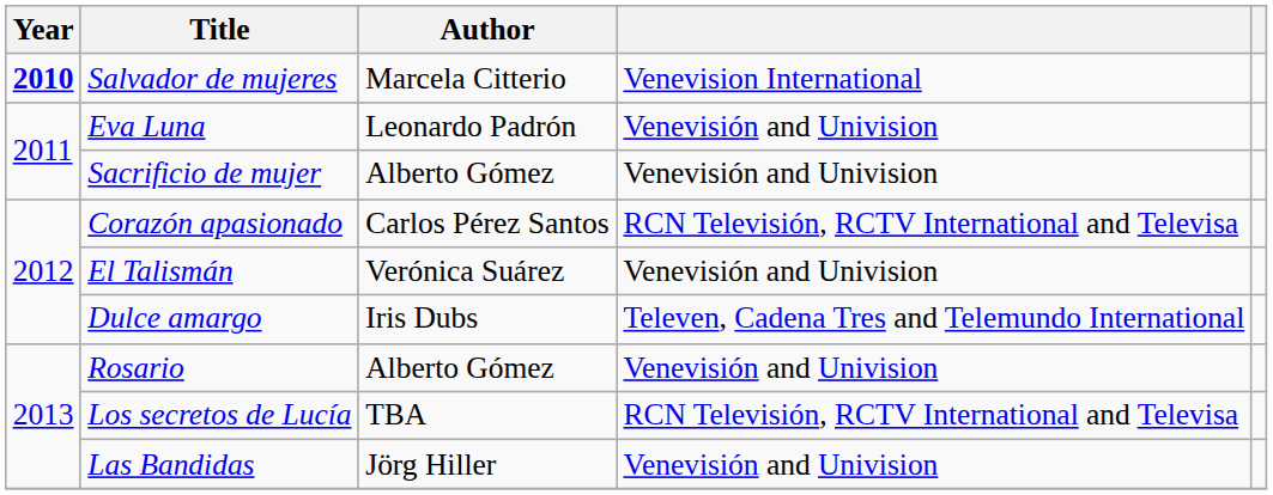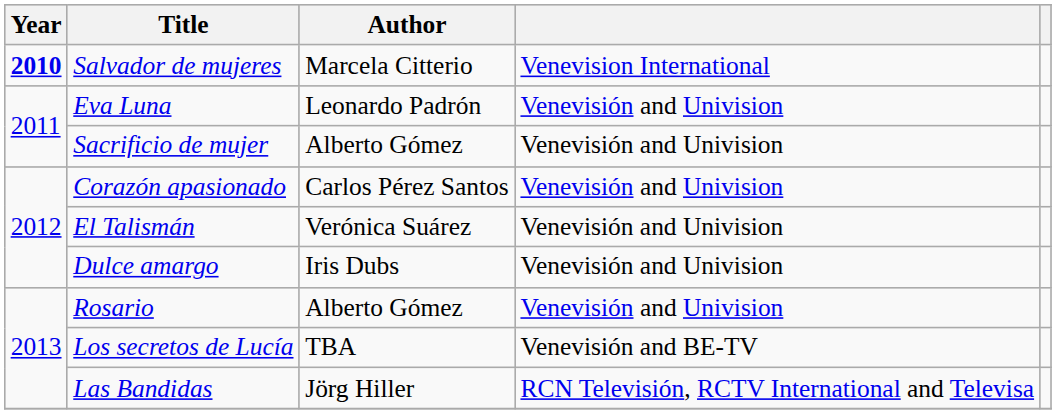 <table class="wikitable sortable">
 <tr>
 <th>Year</th>
 <th>Title</th>
 <th>Author</th>
 <th></th>
 <th></th>
 </tr>
 <tr>
 <td rowspan="01"><strong><a href='#'>2010</a></strong></td>
 <td><em><a href='#'>Salvador de mujeres</a></em></td>
 <td>Marcela Citterio</td>
 <td><a href='#'>Venevision International</a></td>
 <td></td>
 </tr>
 <tr>
 <td rowspan="02"><a href='#'>2011</a></td>
 <td><em><a href='#'>Eva Luna</a></em></td>
 <td>Leonardo Padrón</td>
 <td><a href='#'>Venevisión</a> and <a href='#'>Univision</a></td>
 <td></td>
 </tr>
 <tr>
 <td><em><a href='#'>Sacrificio de mujer</a></em></td>
 <td>Alberto Gómez</td>
 <td>Venevisión and Univision</td>
 <td></td>
 </tr>
 <tr>
 <td rowspan="03"><a href='#'>2012</a></td>
 <td><em><a href='#'>Corazón apasionado</a></em></td>
 <td>Carlos Pérez Santos</td>
-<td><a href='#'>RCN Televisión</a>, <a href='#'>RCTV International</a> and <a href='#'>Televisa</a></td>
+<td><a href='#'>Venevisión</a> and <a href='#'>Univision</a></td>
 <td></td>
 </tr>
 <tr>
 <td><em><a href='#'>El Talismán</a></em></td>
 <td>Verónica Suárez</td>
 <td>Venevisión and Univision</td>
 <td></td>
 </tr>
 <tr>
 <td><em><a href='#'>Dulce amargo</a></em></td>
 <td>Iris Dubs</td>
-<td><a href='#'>Televen</a>, <a href='#'>Cadena Tres</a> and <a href='#'>Telemundo International</a></td>
+<td>Venevisión and Univision</td>
 <td></td>
 </tr>
 <tr>
 <td rowspan="03"><a href='#'>2013</a></td>
 <td><em><a href='#'>Rosario</a></em></td>
 <td>Alberto Gómez</td>
 <td><a href='#'>Venevisión</a> and <a href='#'>Univision</a></td>
 <td></td>
 </tr>
 <tr>
 <td><em><a href='#'>Los secretos de Lucía</a></em></td>
 <td>TBA</td>
-<td><a href='#'>RCN Televisión</a>, <a href='#'>RCTV International</a> and <a href='#'>Televisa</a></td>
+<td>Venevisión and BE-TV</td>
 <td></td>
 </tr>
 <tr>
 <td><em><a href='#'>Las Bandidas</a></em></td>
 <td>Jörg Hiller</td>
-<td><a href='#'>Venevisión</a> and <a href='#'>Univision</a></td>
+<td><a href='#'>RCN Televisión</a>, <a href='#'>RCTV International</a> and <a href='#'>Televisa</a></td>
 <td></td>
 </tr>
 <tr>
 </tr>
 </table>
